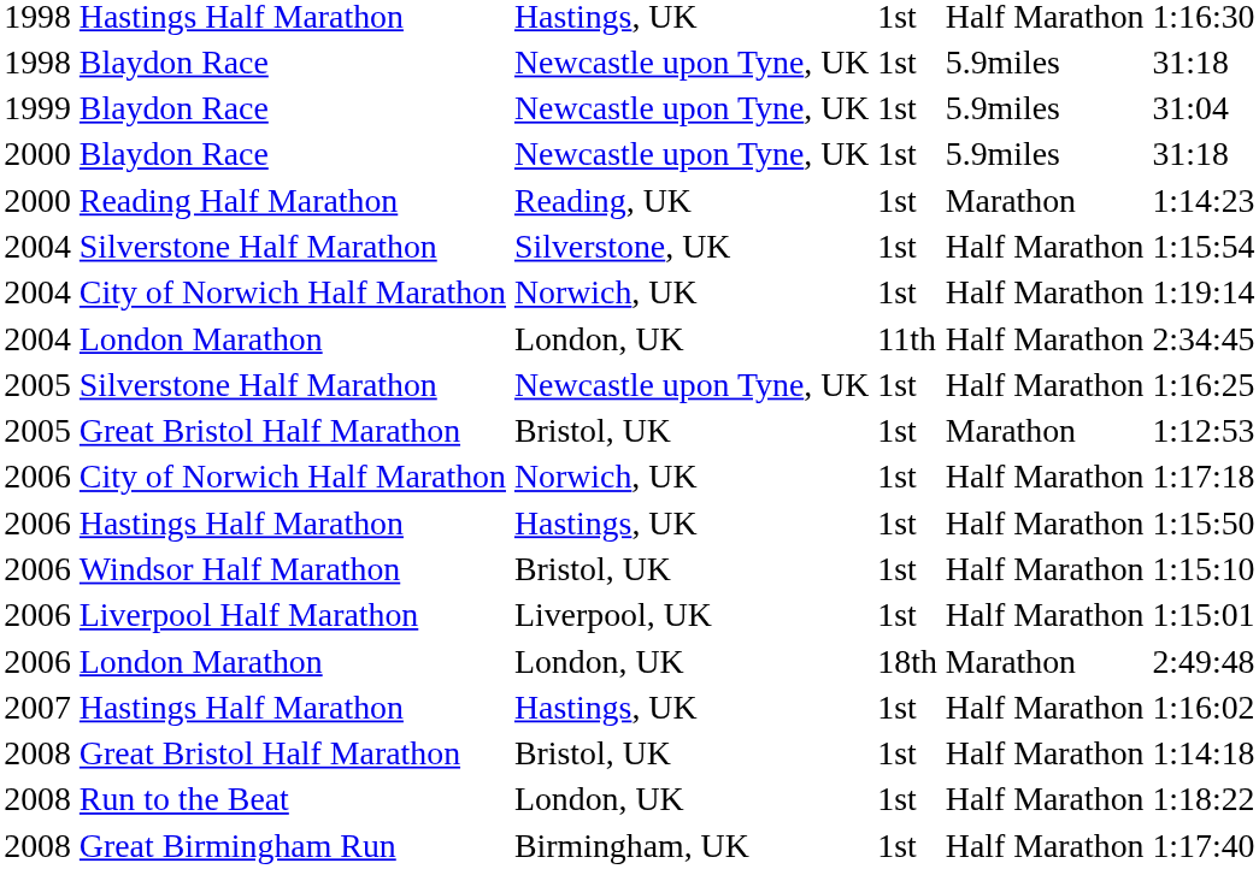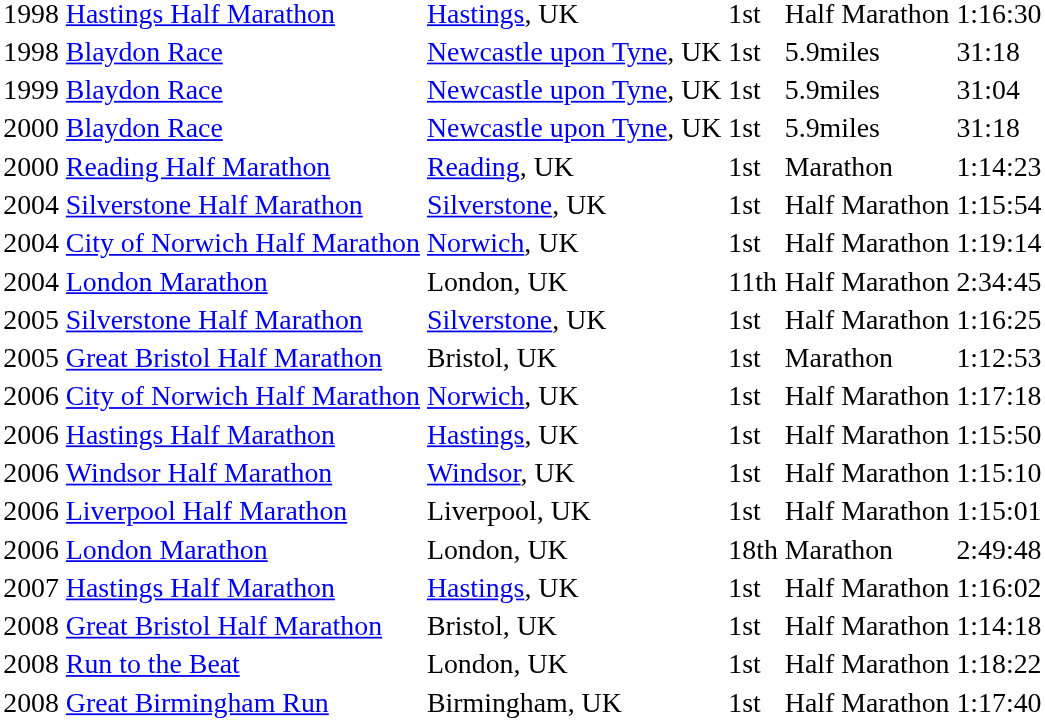 <table>
 <tr>
 <td>1998</td>
 <td><a href='#'>Hastings Half Marathon</a></td>
 <td><a href='#'>Hastings</a>, UK</td>
 <td>1st</td>
 <td>Half Marathon</td>
 <td>1:16:30</td>
 </tr>
 <tr>
 <td>1998</td>
 <td><a href='#'>Blaydon Race</a></td>
 <td><a href='#'>Newcastle upon Tyne</a>, UK</td>
 <td>1st</td>
 <td>5.9miles</td>
 <td>31:18</td>
 </tr>
 <tr>
 <td>1999</td>
 <td><a href='#'>Blaydon Race</a></td>
 <td><a href='#'>Newcastle upon Tyne</a>, UK</td>
 <td>1st</td>
 <td>5.9miles</td>
 <td>31:04</td>
 </tr>
 <tr>
 <td>2000</td>
 <td><a href='#'>Blaydon Race</a></td>
 <td><a href='#'>Newcastle upon Tyne</a>, UK</td>
 <td>1st</td>
 <td>5.9miles</td>
 <td>31:18</td>
 </tr>
 <tr>
 <td>2000</td>
 <td><a href='#'>Reading Half Marathon</a></td>
 <td><a href='#'>Reading</a>, UK</td>
 <td>1st</td>
 <td>Marathon</td>
 <td>1:14:23</td>
 </tr>
 <tr>
 <td>2004</td>
 <td><a href='#'>Silverstone Half Marathon</a></td>
 <td><a href='#'>Silverstone</a>, UK</td>
 <td>1st</td>
 <td>Half Marathon</td>
 <td>1:15:54</td>
 </tr>
 <tr>
 <td>2004</td>
 <td><a href='#'>City of Norwich Half Marathon</a></td>
 <td><a href='#'>Norwich</a>, UK</td>
 <td>1st</td>
 <td>Half Marathon</td>
 <td>1:19:14</td>
 </tr>
 <tr>
 <td>2004</td>
 <td><a href='#'>London Marathon</a></td>
 <td>London, UK</td>
 <td>11th</td>
 <td>Half Marathon</td>
 <td>2:34:45</td>
 </tr>
 <tr>
 <td>2005</td>
 <td><a href='#'>Silverstone Half Marathon</a></td>
-<td><a href='#'>Newcastle upon Tyne</a>, UK</td>
+<td><a href='#'>Silverstone</a>, UK</td>
 <td>1st</td>
 <td>Half Marathon</td>
 <td>1:16:25</td>
 </tr>
 <tr>
 <td>2005</td>
 <td><a href='#'>Great Bristol Half Marathon</a></td>
 <td>Bristol, UK</td>
 <td>1st</td>
 <td>Marathon</td>
 <td>1:12:53</td>
 </tr>
 <tr>
 <td>2006</td>
 <td><a href='#'>City of Norwich Half Marathon</a></td>
 <td><a href='#'>Norwich</a>, UK</td>
 <td>1st</td>
 <td>Half Marathon</td>
 <td>1:17:18</td>
 </tr>
 <tr>
 <td>2006</td>
 <td><a href='#'>Hastings Half Marathon</a></td>
 <td><a href='#'>Hastings</a>, UK</td>
 <td>1st</td>
 <td>Half Marathon</td>
 <td>1:15:50</td>
 </tr>
 <tr>
 <td>2006</td>
 <td><a href='#'>Windsor Half Marathon</a></td>
-<td>Bristol, UK</td>
+<td><a href='#'>Windsor</a>, UK</td>
 <td>1st</td>
 <td>Half Marathon</td>
 <td>1:15:10</td>
 </tr>
 <tr>
 <td>2006</td>
 <td><a href='#'>Liverpool Half Marathon</a></td>
 <td>Liverpool, UK</td>
 <td>1st</td>
 <td>Half Marathon</td>
 <td>1:15:01</td>
 </tr>
 <tr>
 <td>2006</td>
 <td><a href='#'>London Marathon</a></td>
 <td>London, UK</td>
 <td>18th</td>
 <td>Marathon</td>
 <td>2:49:48</td>
 </tr>
 <tr>
 <td>2007</td>
 <td><a href='#'>Hastings Half Marathon</a></td>
 <td><a href='#'>Hastings</a>, UK</td>
 <td>1st</td>
 <td>Half Marathon</td>
 <td>1:16:02</td>
 </tr>
 <tr>
 <td>2008</td>
 <td><a href='#'>Great Bristol Half Marathon</a></td>
 <td>Bristol, UK</td>
 <td>1st</td>
 <td>Half Marathon</td>
 <td>1:14:18</td>
 </tr>
 <tr>
 <td>2008</td>
 <td><a href='#'>Run to the Beat</a></td>
 <td>London, UK</td>
 <td>1st</td>
 <td>Half Marathon</td>
 <td>1:18:22</td>
 </tr>
 <tr>
 <td>2008</td>
 <td><a href='#'>Great Birmingham Run</a></td>
 <td>Birmingham, UK</td>
 <td>1st</td>
 <td>Half Marathon</td>
 <td>1:17:40</td>
 </tr>
 </table>
